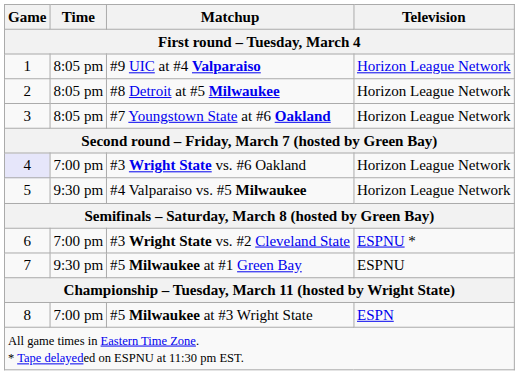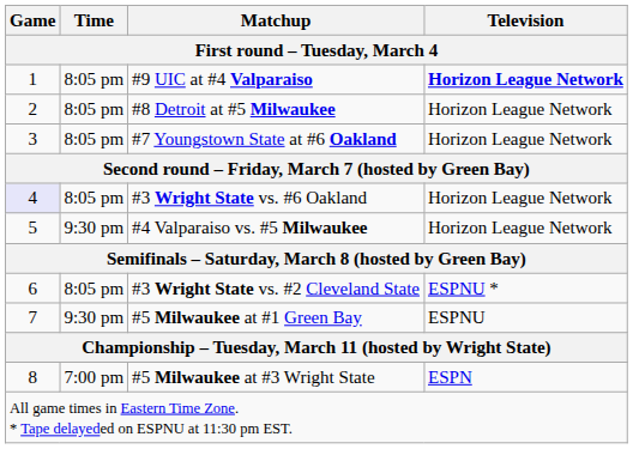 <table class="wikitable" style="font-size: 95%">
 <tr>
 <th>Game</th>
 <th>Time</th>
 <th>Matchup</th>
 <th>Television</th>
 </tr>
 <tr>
 <th colspan=4>First round – Tuesday, March 4</th>
 </tr>
 <tr>
 <td align=center>1</td>
 <td>8:05 pm</td>
 <td>#9 <a href='#'>UIC</a> at #4 <strong><a href='#'>Valparaiso</a></strong></td>
-<td><a href='#'>Horizon League Network</a></td>
+<td><strong><a href='#'>Horizon League Network</a></strong></td>
 </tr>
 <tr>
 <td align=center>2</td>
 <td>8:05 pm</td>
 <td>#8 <a href='#'>Detroit</a> at #5 <strong><a href='#'>Milwaukee</a></strong></td>
 <td>Horizon League Network</td>
 </tr>
 <tr>
 <td align=center>3</td>
 <td>8:05 pm</td>
 <td>#7 <a href='#'>Youngstown State</a> at #6 <strong><a href='#'>Oakland</a></strong></td>
 <td>Horizon League Network</td>
 </tr>
 <tr>
 <th colspan=4>Second round – Friday, March 7 (hosted by Green Bay)</th>
 </tr>
 <tr>
 <td align=center style="background: lavender;">4</td>
-<td>7:00 pm</td>
+<td>8:05 pm</td>
 <td>#3 <strong><a href='#'>Wright State</a></strong> vs. #6 Oakland</td>
 <td>Horizon League Network</td>
 </tr>
 <tr>
 <td align=center>5</td>
 <td>9:30 pm</td>
 <td>#4 Valparaiso vs. #5 <strong>Milwaukee</strong></td>
 <td>Horizon League Network</td>
 </tr>
 <tr>
 <th colspan=4>Semifinals – Saturday, March 8 (hosted by Green Bay)</th>
 </tr>
 <tr>
 <td align=center>6</td>
-<td>7:00 pm</td>
+<td>8:05 pm</td>
 <td>#3 <strong>Wright State</strong> vs. #2 <a href='#'>Cleveland State</a></td>
 <td><a href='#'>ESPNU</a> *</td>
 </tr>
 <tr>
 <td align=center>7</td>
 <td>9:30 pm</td>
 <td>#5 <strong>Milwaukee</strong> at #1 <a href='#'>Green Bay</a></td>
 <td>ESPNU</td>
 </tr>
 <tr>
 <th colspan=4>Championship – Tuesday, March 11 (hosted by Wright State)</th>
 </tr>
 <tr>
 <td align=center>8</td>
 <td>7:00 pm</td>
 <td>#5 <strong>Milwaukee</strong> at #3 Wright State</td>
 <td><a href='#'>ESPN</a></td>
 </tr>
 <tr>
 <td colspan=4><small>All game times in <a href='#'>Eastern Time Zone</a>.<br>* <a href='#'>Tape delayed</a>ed on ESPNU at 11:30 pm EST.</small></td>
 </tr>
 </table>
